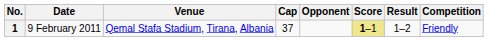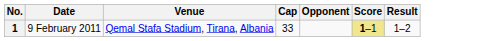 <table class="wikitable sortable plainrowheaders">
 <tr>
 <th scope=col>No.</th>
 <th scope=col data-sort-type=date>Date</th>
 <th scope=col>Venue</th>
 <th scope=col>Cap</th>
 <th scope=col>Opponent</th>
 <th scope=col>Score</th>
 <th scope=col>Result</th>
-<th scope=col>Competition</th>
 </tr>
 <tr>
 <th scope=row>1</th>
 <td>9 February 2011</td>
 <td><a href='#'>Qemal Stafa Stadium</a>, <a href='#'>Tirana</a>, <a href='#'>Albania</a></td>
-<td align=center>37</td>
+<td align=center>33</td>
 <td></td>
 <td align=center style="background: khaki;"><strong>1</strong>–1</td>
 <td align=center>1–2</td>
-<td><a href='#'>Friendly</a></td>
 </tr>
 </table>
